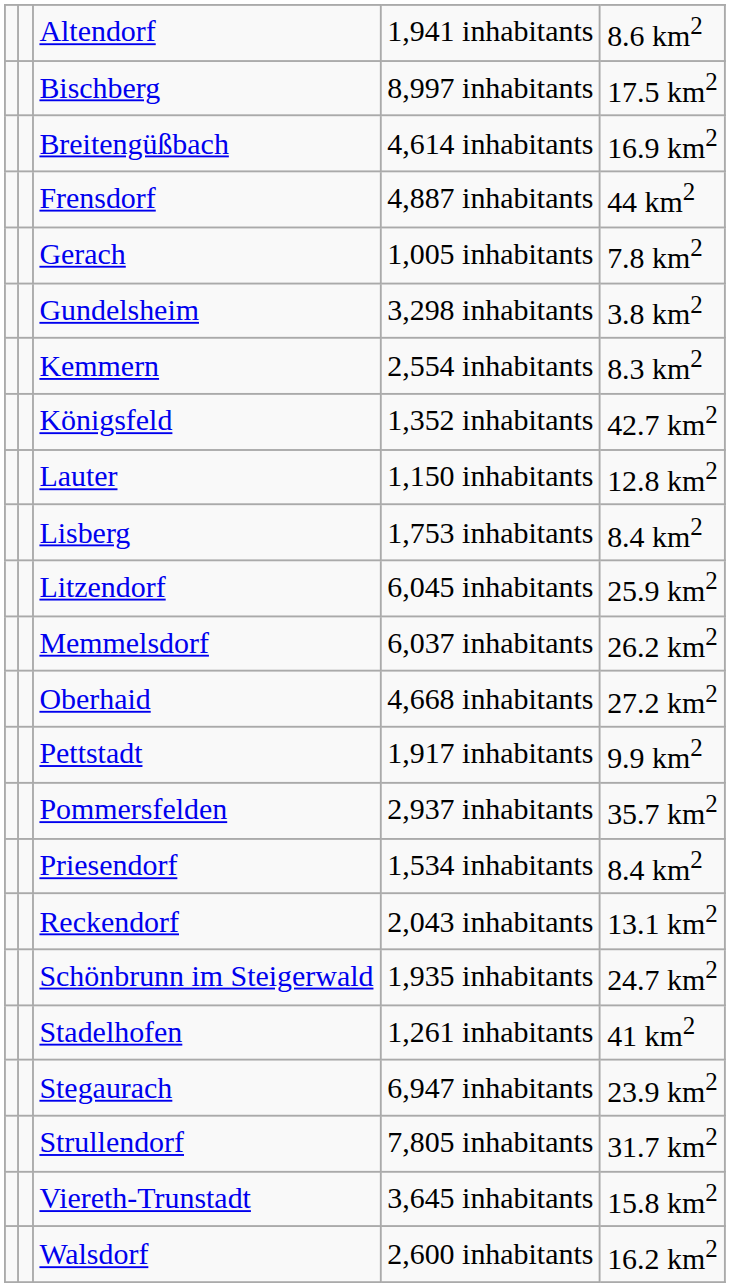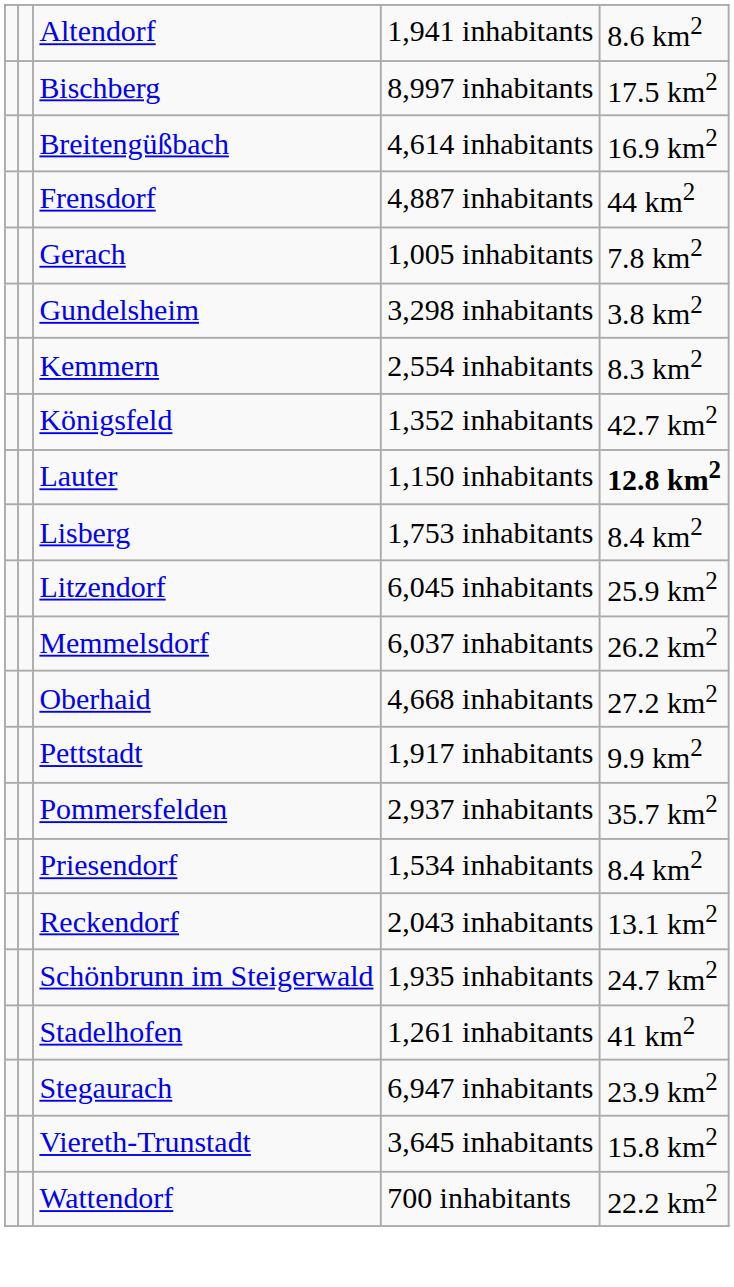 <table class="wikitable">
 <tr>
 <td></td>
 <td></td>
 <td><a href='#'>Altendorf</a></td>
 <td>1,941 inhabitants</td>
 <td>8.6 km<sup>2</sup></td>
 </tr>
 <tr>
 <td></td>
 <td></td>
 <td><a href='#'>Bischberg</a></td>
 <td>8,997 inhabitants</td>
 <td>17.5 km<sup>2</sup></td>
 </tr>
 <tr>
 <td></td>
 <td></td>
 <td><a href='#'>Breitengüßbach</a></td>
 <td>4,614 inhabitants</td>
 <td>16.9 km<sup>2</sup></td>
 </tr>
 <tr>
 <td></td>
 <td></td>
 <td><a href='#'>Frensdorf</a></td>
 <td>4,887 inhabitants</td>
 <td>44 km<sup>2</sup></td>
 </tr>
 <tr>
 <td></td>
 <td></td>
 <td><a href='#'>Gerach</a></td>
 <td>1,005 inhabitants</td>
 <td>7.8 km<sup>2</sup></td>
 </tr>
 <tr>
 <td></td>
 <td></td>
 <td><a href='#'>Gundelsheim</a></td>
 <td>3,298 inhabitants</td>
 <td>3.8 km<sup>2</sup></td>
 </tr>
 <tr>
 <td></td>
 <td></td>
 <td><a href='#'>Kemmern</a></td>
 <td>2,554 inhabitants</td>
 <td>8.3 km<sup>2</sup></td>
 </tr>
 <tr>
 <td></td>
 <td></td>
 <td><a href='#'>Königsfeld</a></td>
 <td>1,352 inhabitants</td>
 <td>42.7 km<sup>2</sup></td>
 </tr>
 <tr>
 <td></td>
 <td></td>
 <td><a href='#'>Lauter</a></td>
 <td>1,150 inhabitants</td>
-<td>12.8 km<sup>2</sup></td>
+<td><strong>12.8 km<sup>2</sup></strong></td>
 </tr>
 <tr>
 <td></td>
 <td></td>
 <td><a href='#'>Lisberg</a></td>
 <td>1,753 inhabitants</td>
 <td>8.4 km<sup>2</sup></td>
 </tr>
 <tr>
 <td></td>
 <td></td>
 <td><a href='#'>Litzendorf</a></td>
 <td>6,045 inhabitants</td>
 <td>25.9 km<sup>2</sup></td>
 </tr>
 <tr>
 <td></td>
 <td></td>
 <td><a href='#'>Memmelsdorf</a></td>
 <td>6,037 inhabitants</td>
 <td>26.2 km<sup>2</sup></td>
 </tr>
 <tr>
 <td></td>
 <td></td>
 <td><a href='#'>Oberhaid</a></td>
 <td>4,668 inhabitants</td>
 <td>27.2 km<sup>2</sup></td>
 </tr>
 <tr>
 <td></td>
 <td></td>
 <td><a href='#'>Pettstadt</a></td>
 <td>1,917 inhabitants</td>
 <td>9.9 km<sup>2</sup></td>
 </tr>
 <tr>
 <td></td>
 <td></td>
 <td><a href='#'>Pommersfelden</a></td>
 <td>2,937 inhabitants</td>
 <td>35.7 km<sup>2</sup></td>
 </tr>
 <tr>
 <td></td>
 <td></td>
 <td><a href='#'>Priesendorf</a></td>
 <td>1,534 inhabitants</td>
 <td>8.4 km<sup>2</sup></td>
 </tr>
 <tr>
 <td></td>
 <td></td>
 <td><a href='#'>Reckendorf</a></td>
 <td>2,043 inhabitants</td>
 <td>13.1 km<sup>2</sup></td>
 </tr>
 <tr>
 <td></td>
 <td></td>
 <td><a href='#'>Schönbrunn im Steigerwald</a></td>
 <td>1,935 inhabitants</td>
 <td>24.7 km<sup>2</sup></td>
 </tr>
 <tr>
 <td></td>
 <td></td>
 <td><a href='#'>Stadelhofen</a></td>
 <td>1,261 inhabitants</td>
 <td>41 km<sup>2</sup></td>
 </tr>
 <tr>
 <td></td>
 <td></td>
 <td><a href='#'>Stegaurach</a></td>
 <td>6,947 inhabitants</td>
 <td>23.9 km<sup>2</sup></td>
 </tr>
 <tr>
 <td></td>
 <td></td>
-<td><a href='#'>Strullendorf</a></td>
-<td>7,805 inhabitants</td>
-<td>31.7 km<sup>2</sup></td>
-</tr>
-<tr>
-<td></td>
-<td></td>
 <td><a href='#'>Viereth-Trunstadt</a></td>
 <td>3,645 inhabitants</td>
 <td>15.8 km<sup>2</sup></td>
 </tr>
 <tr>
 <td></td>
 <td></td>
-<td><a href='#'>Walsdorf</a></td>
-<td>2,600 inhabitants</td>
-<td>16.2 km<sup>2</sup></td>
+<td><a href='#'>Wattendorf</a></td>
+<td>700 inhabitants</td>
+<td>22.2 km<sup>2</sup></td>
 </tr>
 </table>
